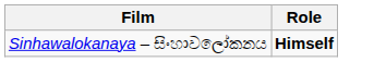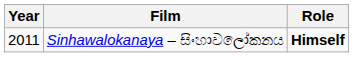 <table class="wikitable">
 <tr>
+<th>Year</th>
 <th>Film</th>
 <th>Role</th>
 </tr>
 <tr>
+<td>2011</td>
 <td><em><a href='#'>Sinhawalokanaya</a></em> – සිංහාවලෝකනය</td>
 <td><strong>Himself</strong></td>
 </tr>
 </table>
